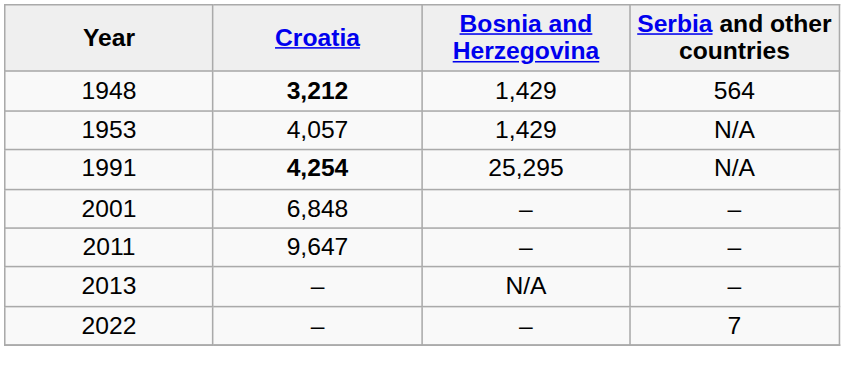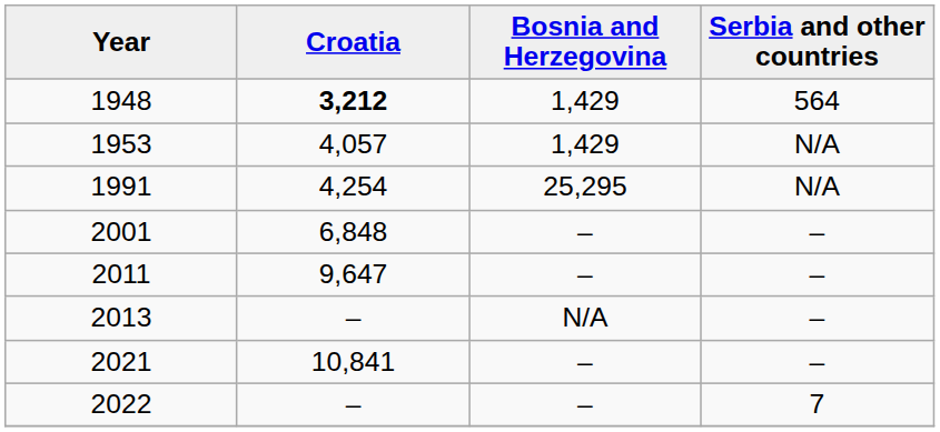 <table class=wikitable>
 <tr>
 <th style="width: 8em; background:#efefef;">Year</th>
 <th style="width: 8em; background:#efefef;"><a href='#'>Croatia</a></th>
 <th style="width: 8em; background:#efefef;"><a href='#'>Bosnia and Herzegovina</a></th>
 <th style="width: 8em; background:#efefef;"><a href='#'>Serbia</a> and other countries</th>
 </tr>
 <tr>
 <td style="text-align:center;">1948</td>
 <td style="text-align:center"><strong>3,212</strong></td>
 <td style="text-align:center">1,429</td>
 <td style="text-align:center">564</td>
 </tr>
 <tr>
 <td style="text-align:center;">1953</td>
 <td style="text-align:center">4,057</td>
 <td style="text-align:center">1,429</td>
 <td style="text-align:center">N/A</td>
 </tr>
 <tr>
 <td style="text-align:center;">1991</td>
-<td style="text-align:center"><strong>4,254</strong></td>
+<td style="text-align:center">4,254</td>
 <td style="text-align:center">25,295</td>
 <td style="text-align:center">N/A</td>
 </tr>
 <tr>
 <td style="text-align:center;">2001</td>
 <td style="text-align:center">6,848</td>
 <td style="text-align:center">–</td>
 <td style="text-align:center">–</td>
 </tr>
 <tr>
 <td style="text-align:center;">2011</td>
 <td style="text-align:center">9,647</td>
 <td style="text-align:center">–</td>
 <td style="text-align:center">–</td>
 </tr>
 <tr>
 <td style="text-align:center;">2013</td>
 <td style="text-align:center">–</td>
 <td style="text-align:center">N/A</td>
 <td style="text-align:center">–</td>
 </tr>
 <tr>
+<td style="text-align:center;">2021</td>
+<td style="text-align:center">10,841</td>
+<td style="text-align:center">–</td>
+<td style="text-align:center">–</td>
+</tr>
+<tr>
 <td style="text-align:center;">2022</td>
 <td style="text-align:center">–</td>
 <td style="text-align:center">–</td>
 <td style="text-align:center">7</td>
 </tr>
 <tr>
 </tr>
 </table>
